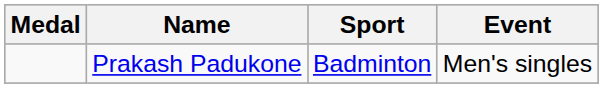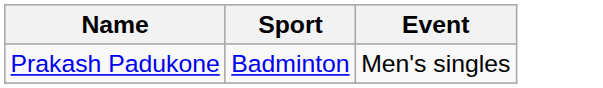 <table class="wikitable sortable"  style="font-size:95%">
 <tr>
-<th>Medal</th>
 <th>Name</th>
 <th>Sport</th>
 <th>Event</th>
 </tr>
 <tr>
-<td></td>
 <td><a href='#'>Prakash Padukone</a></td>
 <td><a href='#'>Badminton</a></td>
 <td>Men's singles</td>
 </tr>
 </table>
